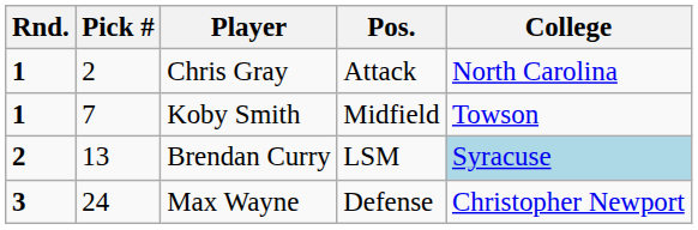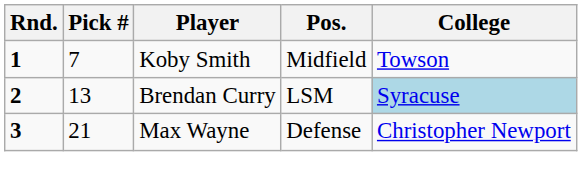 <table class="wikitable">
 <tr>
 <th>Rnd.</th>
 <th>Pick #</th>
 <th>Player</th>
 <th>Pos.</th>
 <th>College</th>
-</tr>
-<tr>
-<td><strong>1</strong></td>
-<td>2</td>
-<td>Chris Gray</td>
-<td>Attack</td>
-<td><a href='#'>North Carolina</a></td>
 </tr>
 <tr>
 <td><strong>1</strong></td>
 <td>7</td>
 <td>Koby Smith</td>
 <td>Midfield</td>
 <td><a href='#'>Towson</a></td>
 </tr>
 <tr>
 <td><strong>2</strong></td>
 <td>13</td>
 <td>Brendan Curry</td>
 <td>LSM</td>
 <td style="background: lightblue;"><a href='#'>Syracuse</a></td>
 </tr>
 <tr>
 <td><strong>3</strong></td>
-<td>24</td>
+<td>21</td>
 <td>Max Wayne</td>
 <td>Defense</td>
 <td><a href='#'>Christopher Newport</a></td>
 </tr>
 </table>
